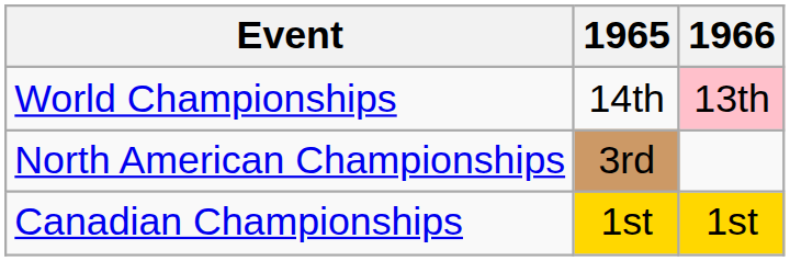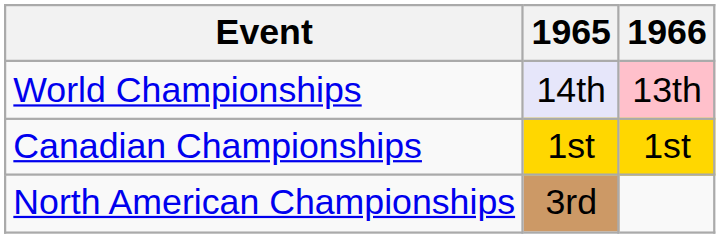 <table class="wikitable">
 <tr>
 <th>Event</th>
 <th>1965</th>
 <th>1966</th>
 </tr>
 <tr>
 <td><a href='#'>World Championships</a></td>
-<td align="center">14th</td>
+<td align="center" style="background: lavender;">14th</td>
 <td align="center" style="background: pink;">13th</td>
+</tr>
+<tr>
+<td><a href='#'>Canadian Championships</a></td>
+<td align="center" bgcolor="gold">1st</td>
+<td align="center" bgcolor="gold">1st</td>
 </tr>
 <tr>
 <td><a href='#'>North American Championships</a></td>
 <td align="center" bgcolor="cc9966">3rd</td>
 <td></td>
 </tr>
-<tr>
-<td><a href='#'>Canadian Championships</a></td>
-<td align="center" bgcolor="gold">1st</td>
-<td align="center" bgcolor="gold">1st</td>
-</tr>
 </table>
